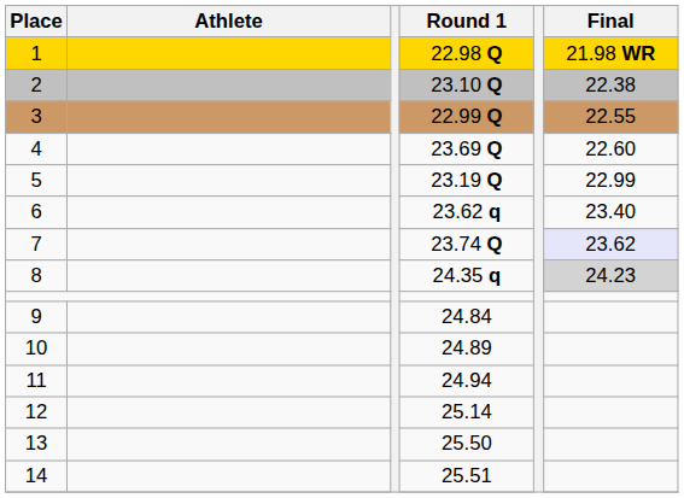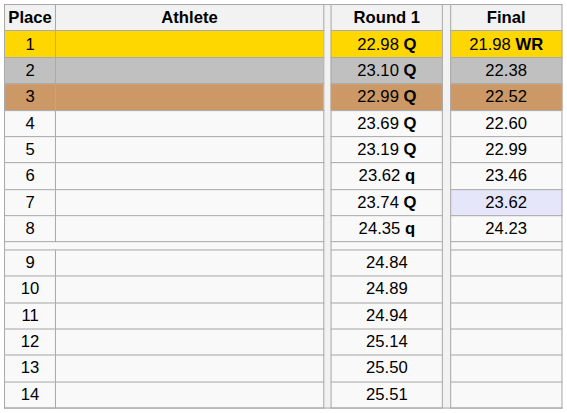 <table class="wikitable" style="text-align:center">
 <tr>
 <th>Place</th>
 <th width=250>Athlete</th>
 <th rowspan=31></th>
 <th width=100>Round 1</th>
 <th rowspan=31></th>
 <th width=100>Final</th>
 </tr>
 <tr bgcolor=gold>
 <td>1</td>
 <td align=left></td>
 <td>22.98 <strong>Q</strong></td>
 <td>21.98 <strong>WR</strong></td>
 </tr>
 <tr bgcolor=silver>
 <td>2</td>
 <td align=left></td>
 <td>23.10 <strong>Q</strong></td>
 <td>22.38</td>
 </tr>
 <tr bgcolor=cc9966>
 <td>3</td>
 <td align=left></td>
 <td>22.99 <strong>Q</strong></td>
-<td>22.55</td>
+<td>22.52</td>
 </tr>
 <tr>
 <td>4</td>
 <td align=left></td>
 <td>23.69 <strong>Q</strong></td>
 <td>22.60</td>
 </tr>
 <tr>
 <td>5</td>
 <td align=left></td>
 <td>23.19 <strong>Q</strong></td>
 <td>22.99</td>
 </tr>
 <tr>
 <td>6</td>
 <td align=left></td>
 <td>23.62 <strong>q</strong></td>
-<td>23.40</td>
+<td>23.46</td>
 </tr>
 <tr>
 <td>7</td>
 <td align=left></td>
 <td>23.74 <strong>Q</strong></td>
 <td style="background: lavender;">23.62</td>
 </tr>
 <tr>
 <td>8</td>
 <td align=left></td>
 <td>24.35 <strong>q</strong></td>
-<td style="background: lightgrey;">24.23</td>
+<td>24.23</td>
 </tr>
 <tr>
 <td colspan=10></td>
 </tr>
 <tr>
 <td>9</td>
 <td align=left></td>
 <td>24.84</td>
 <td></td>
 </tr>
 <tr>
 <td>10</td>
 <td align=left></td>
 <td>24.89</td>
 <td></td>
 </tr>
 <tr>
 <td>11</td>
 <td align=left></td>
 <td>24.94</td>
 <td></td>
 </tr>
 <tr>
 <td>12</td>
 <td align=left></td>
 <td>25.14</td>
 <td></td>
 </tr>
 <tr>
 <td>13</td>
 <td align=left></td>
 <td>25.50</td>
 <td></td>
 </tr>
 <tr>
 <td>14</td>
 <td align=left></td>
 <td>25.51</td>
 <td></td>
 </tr>
 <tr>
 </tr>
 </table>
